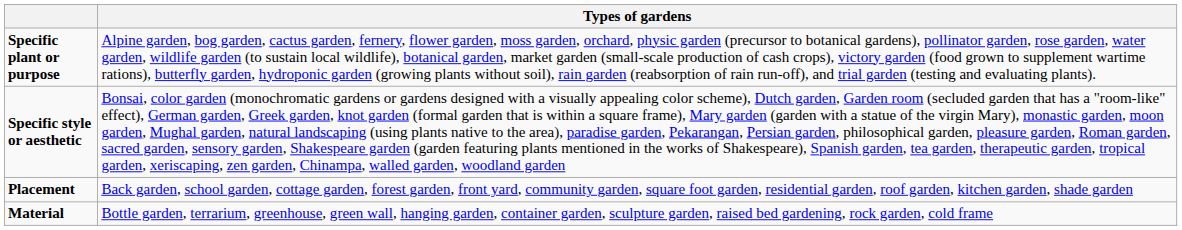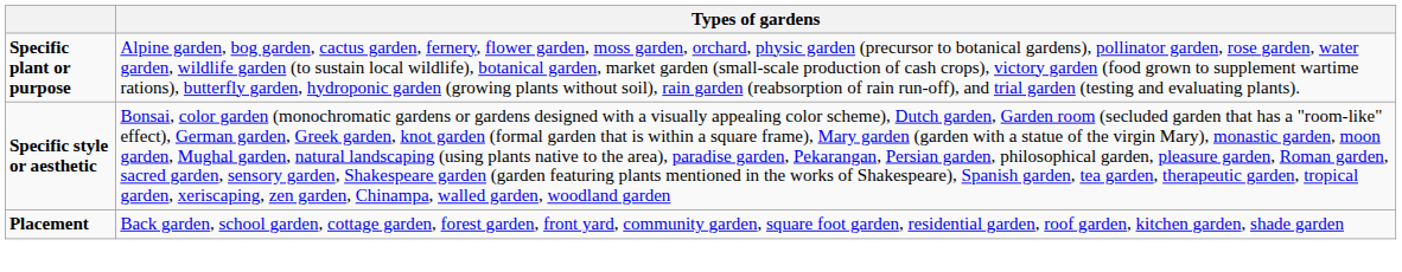 <table class="wikitable">
 <tr>
 <th></th>
 <th>Types of gardens</th>
 </tr>
 <tr>
 <td><strong>Specific plant or purpose</strong></td>
 <td><a href='#'>Alpine garden</a>, <a href='#'>bog garden</a>, <a href='#'>cactus garden</a>, <a href='#'>fernery</a>, <a href='#'>flower garden</a>, <a href='#'>moss garden</a>, <a href='#'>orchard</a>, <a href='#'>physic garden</a> (precursor to botanical gardens), <a href='#'>pollinator garden</a>, <a href='#'>rose garden</a>, <a href='#'>water garden</a>, <a href='#'>wildlife garden</a> (to sustain local wildlife), <a href='#'>botanical garden</a>, market garden (small-scale production of cash crops), <a href='#'>victory garden</a> (food grown to supplement wartime rations), <a href='#'>butterfly garden</a>, <a href='#'>hydroponic garden</a> (growing plants without soil), <a href='#'>rain garden</a> (reabsorption of rain run-off), and <a href='#'>trial garden</a> (testing and evaluating plants).</td>
 </tr>
 <tr>
 <td><strong>Specific style or aesthetic</strong></td>
 <td><a href='#'>Bonsai</a>, <a href='#'>color garden</a> (monochromatic gardens or gardens designed with a visually appealing color scheme), <a href='#'>Dutch garden</a>, <a href='#'>Garden room</a> (secluded garden that has a "room-like" effect), <a href='#'>German garden</a>, <a href='#'>Greek garden</a>, <a href='#'>knot garden</a> (formal garden that is within a square frame), <a href='#'>Mary garden</a> (garden with a statue of the virgin Mary), <a href='#'>monastic garden</a>, <a href='#'>moon garden</a>, <a href='#'>Mughal garden</a>, <a href='#'>natural landscaping</a> (using plants native to the area), <a href='#'>paradise garden</a>, <a href='#'>Pekarangan</a>, <a href='#'>Persian garden</a>, philosophical garden, <a href='#'>pleasure garden</a>, <a href='#'>Roman garden</a>, <a href='#'>sacred garden</a>, <a href='#'>sensory garden</a>, <a href='#'>Shakespeare garden</a> (garden featuring plants mentioned in the works of Shakespeare), <a href='#'>Spanish garden</a>, <a href='#'>tea garden</a>, <a href='#'>therapeutic garden</a>, <a href='#'>tropical garden</a>, <a href='#'>xeriscaping</a>, <a href='#'>zen garden</a>, <a href='#'>Chinampa</a>, <a href='#'>walled garden</a>, <a href='#'>woodland garden</a></td>
 </tr>
 <tr>
 <td><strong>Placement</strong></td>
 <td><a href='#'>Back garden</a>, <a href='#'>school garden</a>, <a href='#'>cottage garden</a>, <a href='#'>forest garden</a>, <a href='#'>front yard</a>, <a href='#'>community garden</a>, <a href='#'>square foot garden</a>, <a href='#'>residential garden</a>, <a href='#'>roof garden</a>, <a href='#'>kitchen garden</a>, <a href='#'>shade garden</a></td>
 </tr>
-<tr>
-<td><strong>Material</strong></td>
-<td><a href='#'>Bottle garden</a>, <a href='#'>terrarium</a>, <a href='#'>greenhouse</a>, <a href='#'>green wall</a>, <a href='#'>hanging garden</a>, <a href='#'>container garden</a>, <a href='#'>sculpture garden</a>, <a href='#'>raised bed gardening</a>, <a href='#'>rock garden</a>, <a href='#'>cold frame</a></td>
-</tr>
 </table>
